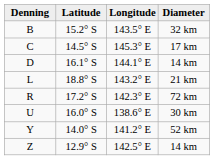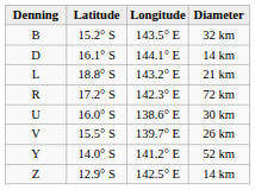 <table class="wikitable">
 <tr>
 <th width="25%" style="background:#eeeeee;">Denning</th>
 <th width="25%" style="background:#eeeeee;">Latitude</th>
 <th width="25%" style="background:#eeeeee;">Longitude</th>
 <th width="25%" style="background:#eeeeee;">Diameter</th>
 </tr>
 <tr>
 <td align="center">B</td>
 <td align="center">15.2° S</td>
 <td align="center">143.5° E</td>
 <td align="center">32 km</td>
-</tr>
-<tr>
-<td align="center">C</td>
-<td align="center">14.5° S</td>
-<td align="center">145.3° E</td>
-<td align="center">17 km</td>
 </tr>
 <tr>
 <td align="center">D</td>
 <td align="center">16.1° S</td>
 <td align="center">144.1° E</td>
 <td align="center">14 km</td>
 </tr>
 <tr>
 <td align="center">L</td>
 <td align="center">18.8° S</td>
 <td align="center">143.2° E</td>
 <td align="center">21 km</td>
 </tr>
 <tr>
 <td align="center">R</td>
 <td align="center">17.2° S</td>
 <td align="center">142.3° E</td>
 <td align="center">72 km</td>
 </tr>
 <tr>
 <td align="center">U</td>
 <td align="center">16.0° S</td>
 <td align="center">138.6° E</td>
 <td align="center">30 km</td>
 </tr>
 <tr>
+<td align="center">V</td>
+<td align="center">15.5° S</td>
+<td align="center">139.7° E</td>
+<td align="center">26 km</td>
+</tr>
+<tr>
 <td align="center">Y</td>
 <td align="center">14.0° S</td>
 <td align="center">141.2° E</td>
 <td align="center">52 km</td>
 </tr>
 <tr>
 <td align="center">Z</td>
 <td align="center">12.9° S</td>
 <td align="center">142.5° E</td>
 <td align="center">14 km</td>
 </tr>
 </table>
